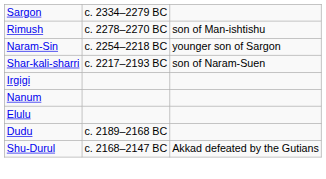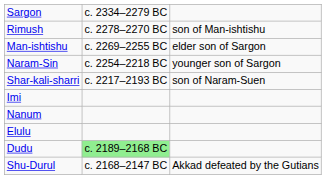 <table class=wikitable>
 <tr>
 <td><a href='#'>Sargon</a></td>
 <td>c. 2334–2279 BC</td>
 <td></td>
 </tr>
 <tr>
 <td><a href='#'>Rimush</a></td>
 <td>c. 2278–2270 BC</td>
 <td>son of Man-ishtishu</td>
 </tr>
 <tr>
+<td><a href='#'>Man-ishtishu</a></td>
+<td>c. 2269–2255 BC</td>
+<td>elder son of Sargon</td>
+</tr>
+<tr>
 <td><a href='#'>Naram-Sin</a></td>
 <td>c. 2254–2218 BC</td>
 <td>younger son of Sargon</td>
 </tr>
 <tr>
 <td><a href='#'>Shar-kali-sharri</a></td>
 <td>c. 2217–2193 BC</td>
 <td>son of Naram-Suen</td>
 </tr>
 <tr>
-<td><a href='#'>Irgigi</a></td>
+<td><a href='#'>Imi</a></td>
 <td></td>
 <td></td>
 </tr>
 <tr>
 <td><a href='#'>Nanum</a></td>
 <td></td>
 <td></td>
 </tr>
 <tr>
 <td><a href='#'>Elulu</a></td>
 <td></td>
 <td></td>
 </tr>
 <tr>
 <td><a href='#'>Dudu</a></td>
-<td>c. 2189–2168 BC</td>
+<td style="background: lightgreen;">c. 2189–2168 BC</td>
 <td></td>
 </tr>
 <tr>
 <td><a href='#'>Shu-Durul</a></td>
 <td>c. 2168–2147 BC</td>
 <td>Akkad defeated by the Gutians</td>
 </tr>
 </table>
